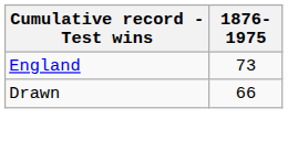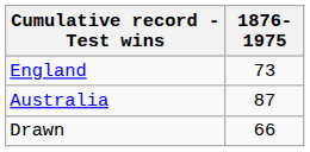 <table class="wikitable" style="text-align:center;">
 <tr>
 <th width="150">Cumulative record - Test wins</th>
 <th width="50">1876-1975</th>
 </tr>
 <tr>
 <td style="text-align:left;"><a href='#'>England</a></td>
 <td>73</td>
 </tr>
 <tr>
+<td style="text-align:left;"><a href='#'>Australia</a></td>
+<td>87</td>
+</tr>
+<tr>
 <td style="text-align:left;">Drawn</td>
 <td>66</td>
 </tr>
 </table>
